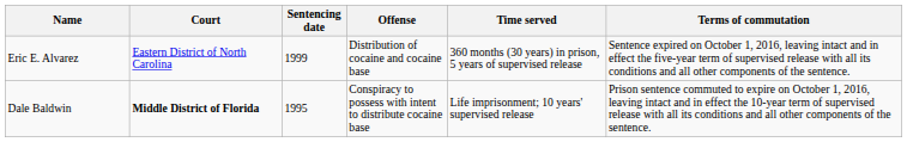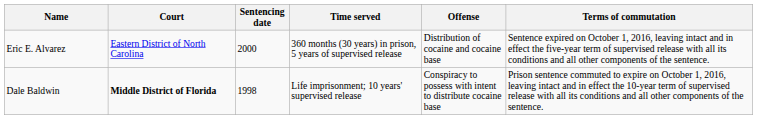 <table class="wikitable">
 <tr>
 <th style="width:200px;">Name</th>
 <th style="width:250px;">Court</th>
 <th style="width:85px;">Sentencing date</th>
+<th style="width:250px;">Time served</th>
 <th style="width:150px;">Offense</th>
-<th style="width:250px;">Time served</th>
 <th style="width:500px;">Terms of commutation</th>
 </tr>
 <tr>
 <td>Eric E. Alvarez</td>
 <td><a href='#'>Eastern District of North Carolina</a></td>
-<td>1999</td>
+<td>2000</td>
+<td>360 months (30 years) in prison, 5 years of supervised release</td>
 <td>Distribution of cocaine and cocaine base</td>
-<td>360 months (30 years) in prison, 5 years of supervised release</td>
 <td>Sentence expired on October 1, 2016, leaving intact and in effect the five-year term of supervised release with all its conditions and all other components of the sentence.</td>
 </tr>
 <tr>
 <td>Dale Baldwin</td>
 <td><strong>Middle District of Florida</strong></td>
-<td>1995</td>
+<td>1998</td>
+<td>Life imprisonment; 10 years' supervised release</td>
 <td>Conspiracy to possess with intent to distribute cocaine base</td>
-<td>Life imprisonment; 10 years' supervised release</td>
 <td>Prison sentence commuted to expire on October 1, 2016, leaving intact and in effect the 10-year term of supervised release with all its conditions and all other components of the sentence.</td>
 </tr>
 </table>
